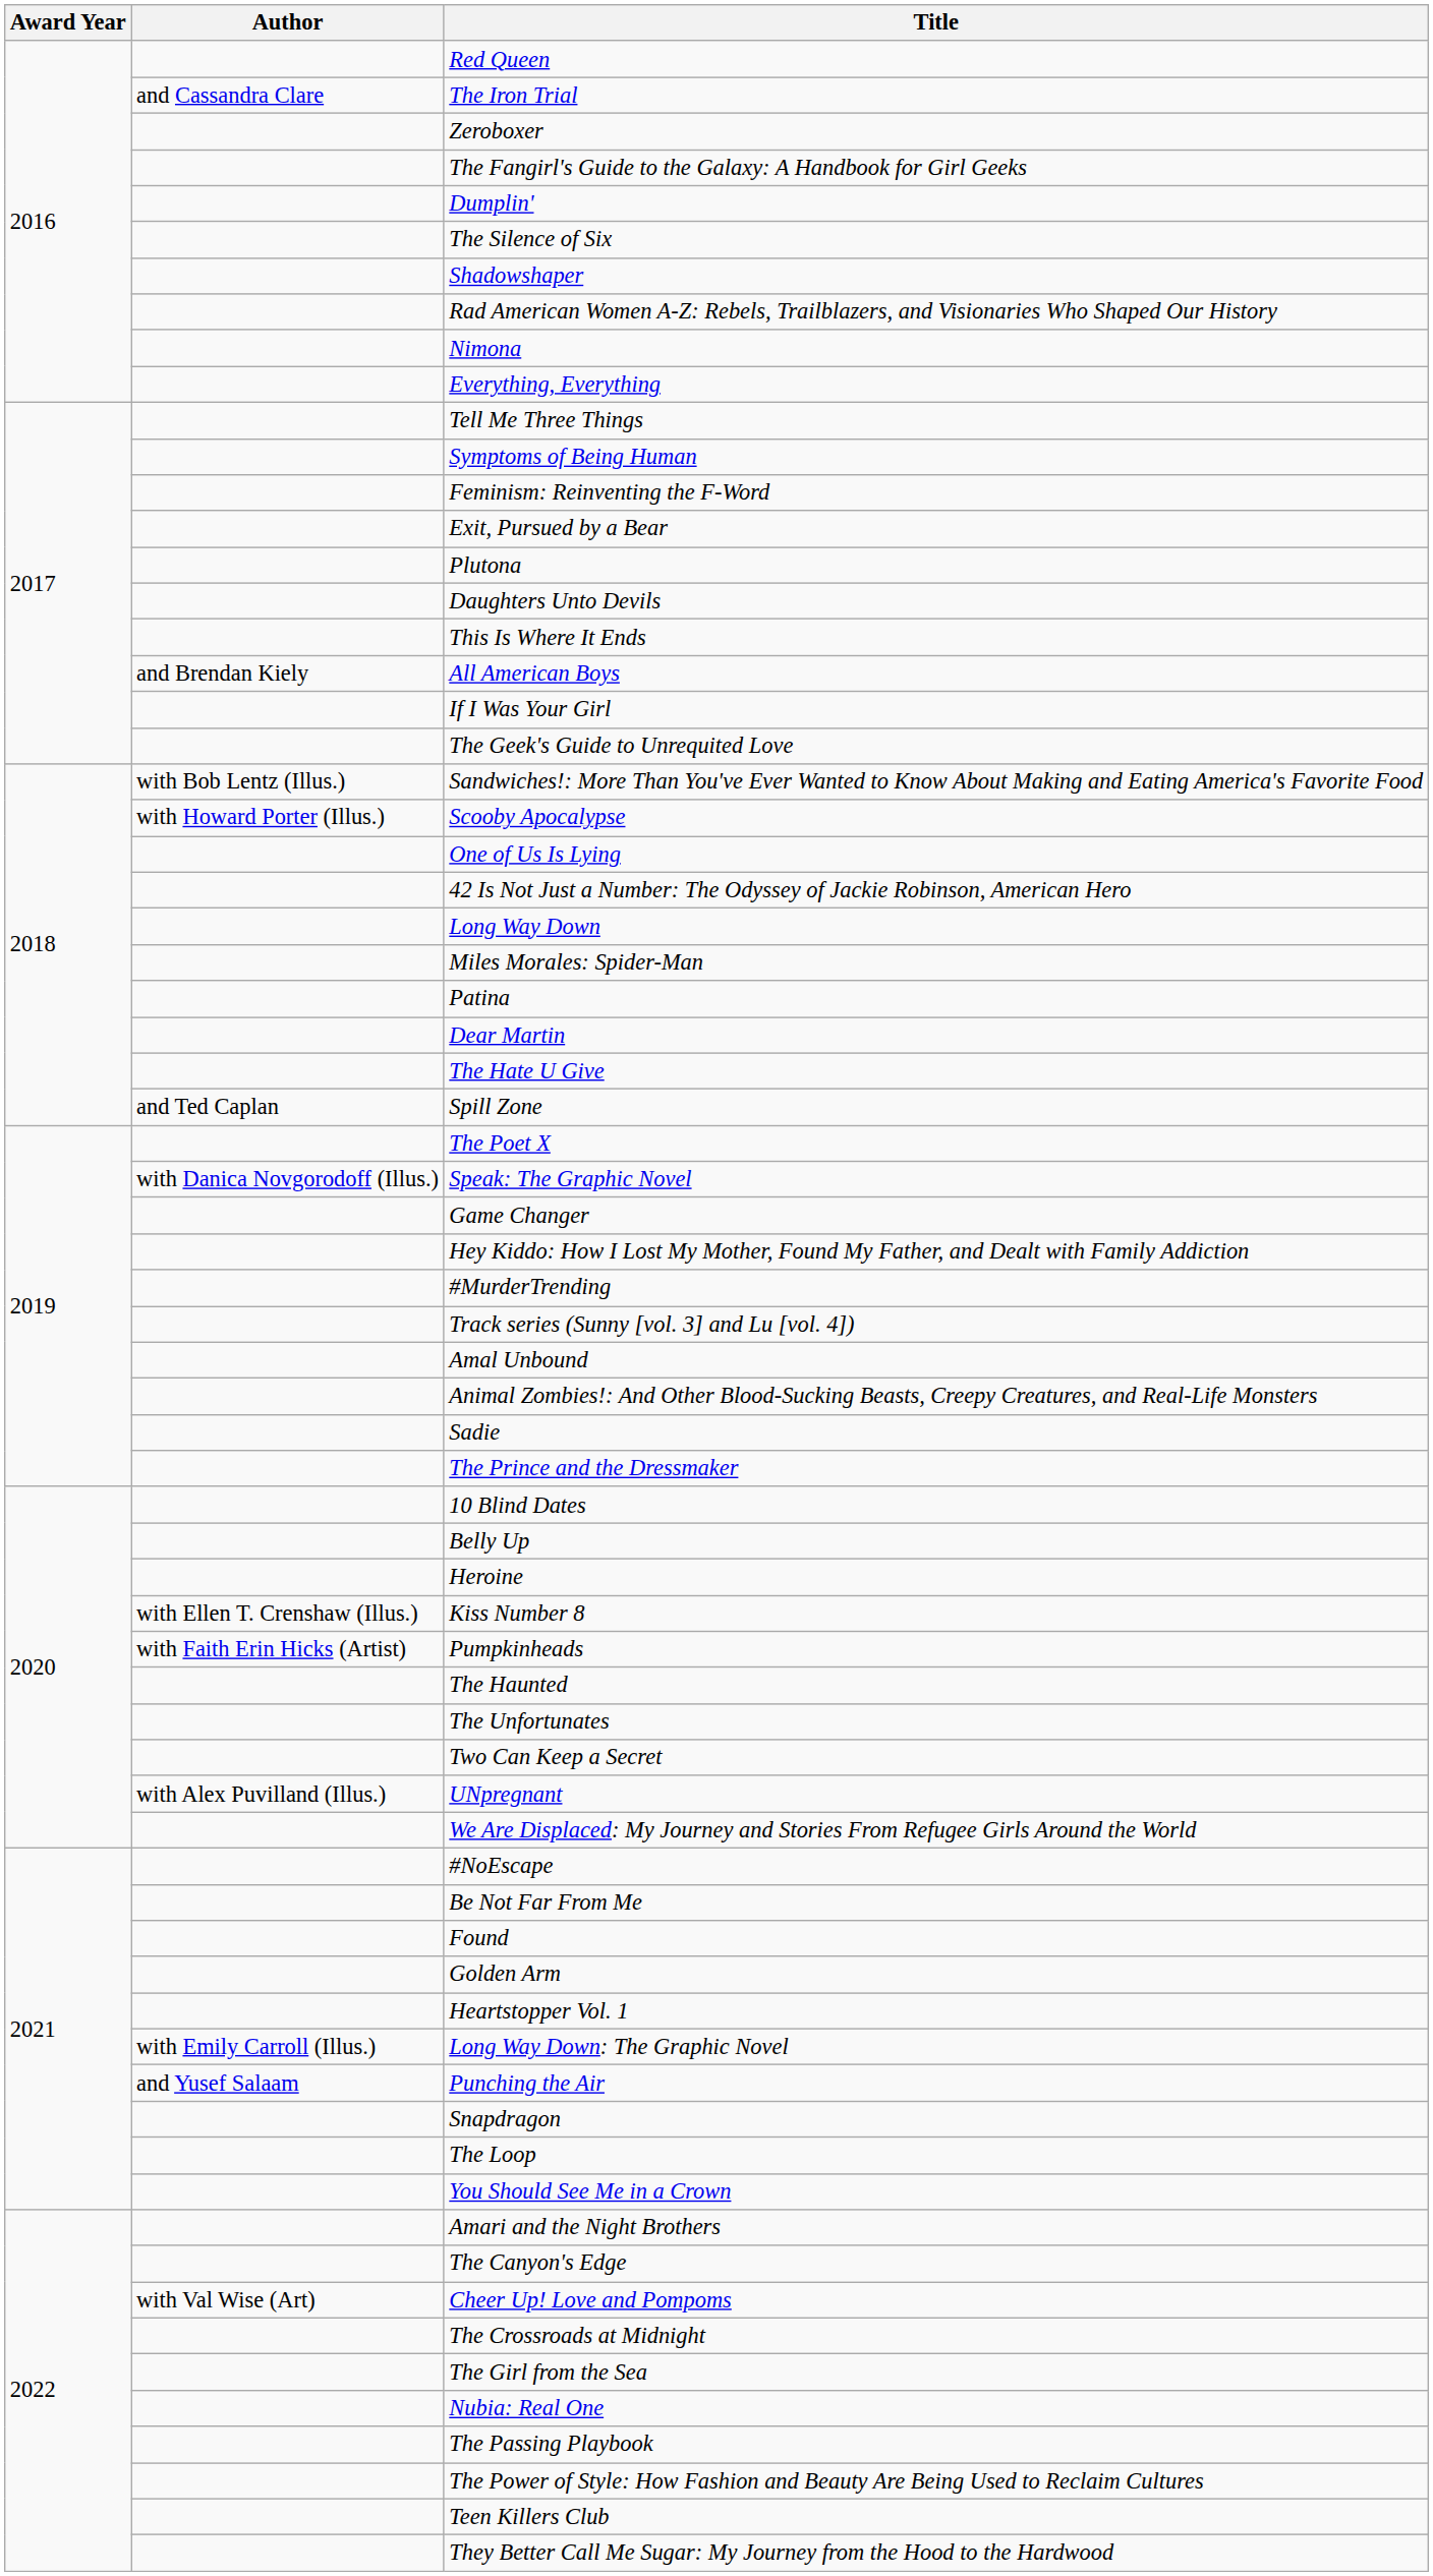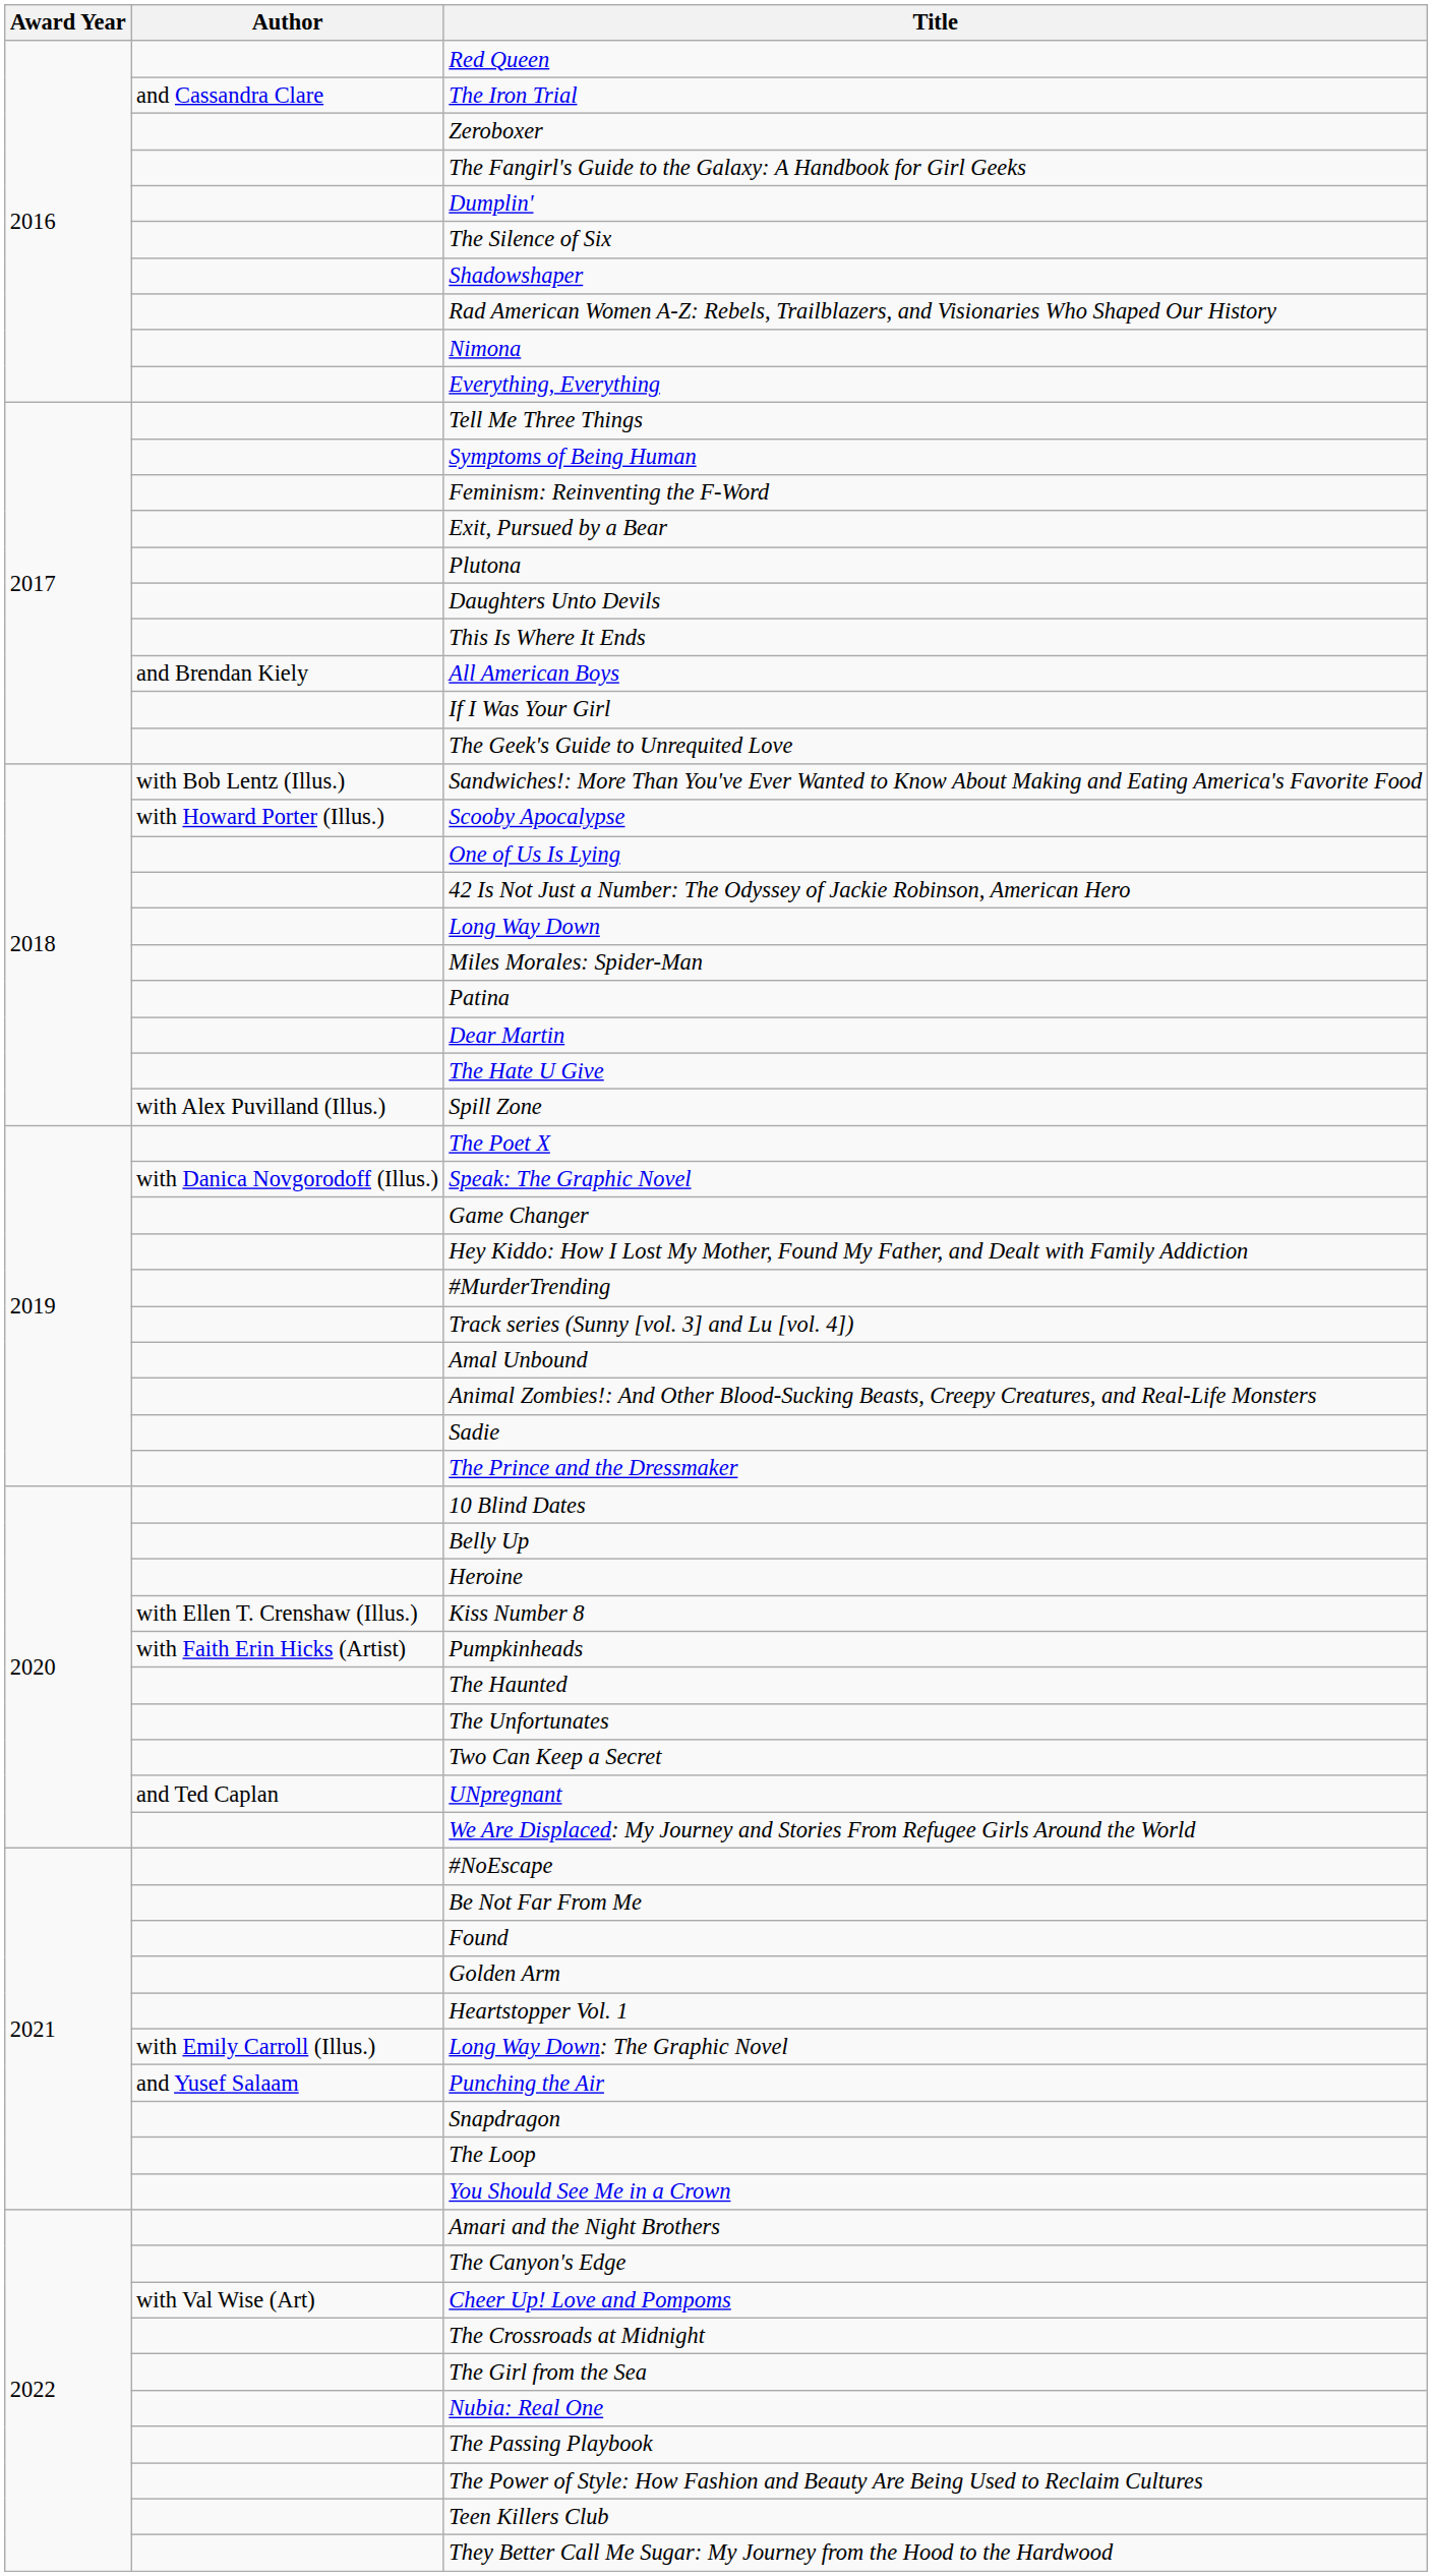 <table class="wikitable sortable">
 <tr>
 <th>Award Year</th>
 <th>Author</th>
 <th>Title</th>
 </tr>
 <tr>
 <td rowspan="10">2016</td>
 <td></td>
 <td><em><a href='#'>Red Queen</a></em></td>
 </tr>
 <tr>
 <td> and <a href='#'>Cassandra Clare</a></td>
 <td><em><a href='#'>The Iron Trial</a></em></td>
 </tr>
 <tr>
 <td></td>
 <td><em>Zeroboxer</em></td>
 </tr>
 <tr>
 <td></td>
 <td><em>The Fangirl's Guide to  the Galaxy: A Handbook for Girl Geeks</em></td>
 </tr>
 <tr>
 <td></td>
 <td><em><a href='#'>Dumplin'</a></em></td>
 </tr>
 <tr>
 <td></td>
 <td><em>The Silence of Six</em></td>
 </tr>
 <tr>
 <td></td>
 <td><em><a href='#'>Shadowshaper</a></em></td>
 </tr>
 <tr>
 <td></td>
 <td><em>Rad American Women A-Z:  Rebels, Trailblazers, and Visionaries  Who Shaped Our History</em></td>
 </tr>
 <tr>
 <td></td>
 <td><em><a href='#'>Nimona</a></em></td>
 </tr>
 <tr>
 <td></td>
 <td><em><a href='#'>Everything, Everything</a></em></td>
 </tr>
 <tr>
 <td rowspan="10">2017</td>
 <td></td>
 <td><em>Tell Me Three Things</em></td>
 </tr>
 <tr>
 <td></td>
 <td><em><a href='#'>Symptoms of Being Human</a></em></td>
 </tr>
 <tr>
 <td></td>
 <td><em>Feminism: Reinventing the F-Word</em></td>
 </tr>
 <tr>
 <td></td>
 <td><em>Exit, Pursued by a Bear</em></td>
 </tr>
 <tr>
 <td></td>
 <td><em>Plutona</em></td>
 </tr>
 <tr>
 <td></td>
 <td><em>Daughters Unto Devils</em></td>
 </tr>
 <tr>
 <td></td>
 <td><em>This Is Where It Ends</em></td>
 </tr>
 <tr>
 <td> and Brendan Kiely</td>
 <td><em><a href='#'>All American Boys</a></em></td>
 </tr>
 <tr>
 <td></td>
 <td><em>If I Was Your Girl</em></td>
 </tr>
 <tr>
 <td></td>
 <td><em>The Geek's Guide to Unrequited Love</em></td>
 </tr>
 <tr>
 <td rowspan="10">2018</td>
 <td> with Bob Lentz (Illus.)</td>
 <td><em>Sandwiches!: More Than You've Ever Wanted to Know About Making and Eating America's Favorite Food</em></td>
 </tr>
 <tr>
 <td> with <a href='#'>Howard Porter</a> (Illus.)</td>
 <td><em><a href='#'>Scooby Apocalypse</a></em></td>
 </tr>
 <tr>
 <td></td>
 <td><em><a href='#'>One of Us Is Lying</a></em></td>
 </tr>
 <tr>
 <td></td>
 <td><em>42 Is Not Just a Number: The Odyssey of Jackie Robinson, American Hero</em></td>
 </tr>
 <tr>
 <td></td>
 <td><em><a href='#'>Long Way Down</a></em></td>
 </tr>
 <tr>
 <td></td>
 <td><em>Miles Morales: Spider-Man</em></td>
 </tr>
 <tr>
 <td></td>
 <td><em>Patina</em></td>
 </tr>
 <tr>
 <td></td>
 <td><em><a href='#'>Dear Martin</a></em></td>
 </tr>
 <tr>
 <td></td>
 <td><em><a href='#'>The Hate U Give</a></em></td>
 </tr>
 <tr>
-<td> and Ted Caplan</td>
+<td> with Alex Puvilland (Illus.)</td>
 <td><em>Spill Zone</em></td>
 </tr>
 <tr>
 <td rowspan="10">2019</td>
 <td></td>
 <td><em><a href='#'>The Poet X</a></em></td>
 </tr>
 <tr>
 <td> with <a href='#'>Danica Novgorodoff</a> (Illus.)</td>
 <td><em><a href='#'>Speak: The Graphic Novel</a></em></td>
 </tr>
 <tr>
 <td></td>
 <td><em>Game Changer</em></td>
 </tr>
 <tr>
 <td></td>
 <td><em>Hey Kiddo: How I Lost My Mother, Found My Father, and Dealt with Family Addiction</em></td>
 </tr>
 <tr>
 <td></td>
 <td><em>#MurderTrending</em></td>
 </tr>
 <tr>
 <td></td>
 <td><em>Track series (Sunny [vol. 3] and Lu [vol. 4])</em></td>
 </tr>
 <tr>
 <td></td>
 <td><em>Amal Unbound</em></td>
 </tr>
 <tr>
 <td></td>
 <td><em>Animal Zombies!: And Other Blood-Sucking Beasts, Creepy Creatures, and Real-Life Monsters</em></td>
 </tr>
 <tr>
 <td></td>
 <td><em>Sadie</em></td>
 </tr>
 <tr>
 <td></td>
 <td><em><a href='#'>The Prince and the Dressmaker</a></em></td>
 </tr>
 <tr>
 <td rowspan="10">2020</td>
 <td></td>
 <td><em>10 Blind Dates</em></td>
 </tr>
 <tr>
 <td></td>
 <td><em>Belly Up</em></td>
 </tr>
 <tr>
 <td></td>
 <td><em>Heroine</em></td>
 </tr>
 <tr>
 <td> with Ellen T. Crenshaw (Illus.)</td>
 <td><em>Kiss Number 8</em></td>
 </tr>
 <tr>
 <td> with <a href='#'>Faith Erin Hicks</a> (Artist)</td>
 <td><em>Pumpkinheads</em></td>
 </tr>
 <tr>
 <td></td>
 <td><em>The Haunted</em></td>
 </tr>
 <tr>
 <td></td>
 <td><em>The Unfortunates</em></td>
 </tr>
 <tr>
 <td></td>
 <td><em>Two Can Keep a Secret</em></td>
 </tr>
 <tr>
-<td> with Alex Puvilland (Illus.)</td>
+<td> and Ted Caplan</td>
 <td><em><a href='#'>UNpregnant</a></em></td>
 </tr>
 <tr>
 <td></td>
 <td><em><a href='#'>We Are Displaced</a>: My Journey and Stories From Refugee Girls Around the World</em></td>
 </tr>
 <tr>
 <td rowspan="10">2021</td>
 <td></td>
 <td><em>#NoEscape</em></td>
 </tr>
 <tr>
 <td></td>
 <td><em>Be Not Far From Me</em></td>
 </tr>
 <tr>
 <td></td>
 <td><em>Found</em></td>
 </tr>
 <tr>
 <td></td>
 <td><em>Golden Arm</em></td>
 </tr>
 <tr>
 <td></td>
 <td><em>Heartstopper Vol. 1</em></td>
 </tr>
 <tr>
 <td> with <a href='#'>Emily Carroll</a> (Illus.)</td>
 <td><em><a href='#'>Long Way Down</a>: The Graphic Novel</em></td>
 </tr>
 <tr>
 <td> and <a href='#'>Yusef Salaam</a></td>
 <td><em><a href='#'>Punching the Air</a></em></td>
 </tr>
 <tr>
 <td></td>
 <td><em>Snapdragon</em></td>
 </tr>
 <tr>
 <td></td>
 <td><em>The Loop</em></td>
 </tr>
 <tr>
 <td></td>
 <td><em><a href='#'>You Should See Me in a Crown</a></em></td>
 </tr>
 <tr>
 <td rowspan="10">2022</td>
 <td></td>
 <td><em>Amari and the Night Brothers</em></td>
 </tr>
 <tr>
 <td></td>
 <td><em>The Canyon's Edge</em></td>
 </tr>
 <tr>
 <td> with Val Wise (Art)</td>
 <td><em><a href='#'>Cheer Up! Love and Pompoms</a></em></td>
 </tr>
 <tr>
 <td></td>
 <td><em>The Crossroads at Midnight</em></td>
 </tr>
 <tr>
 <td></td>
 <td><em>The Girl from the Sea</em></td>
 </tr>
 <tr>
 <td></td>
 <td><em><a href='#'>Nubia: Real One</a></em></td>
 </tr>
 <tr>
 <td></td>
 <td><em>The Passing Playbook</em></td>
 </tr>
 <tr>
 <td></td>
 <td><em>The Power of Style: How Fashion and Beauty Are Being Used to Reclaim Cultures</em></td>
 </tr>
 <tr>
 <td></td>
 <td><em>Teen Killers Club</em></td>
 </tr>
 <tr>
 <td></td>
 <td><em>They Better Call Me Sugar: My Journey from the Hood to the Hardwood</em></td>
 </tr>
 </table>
